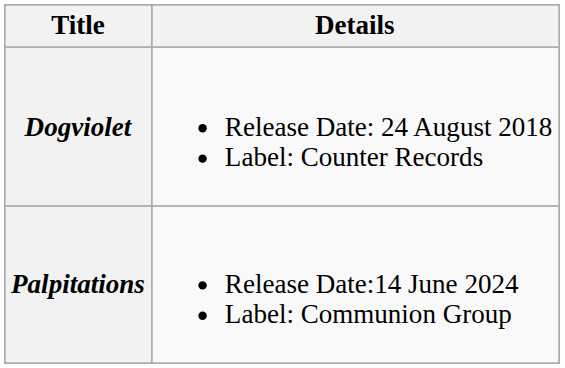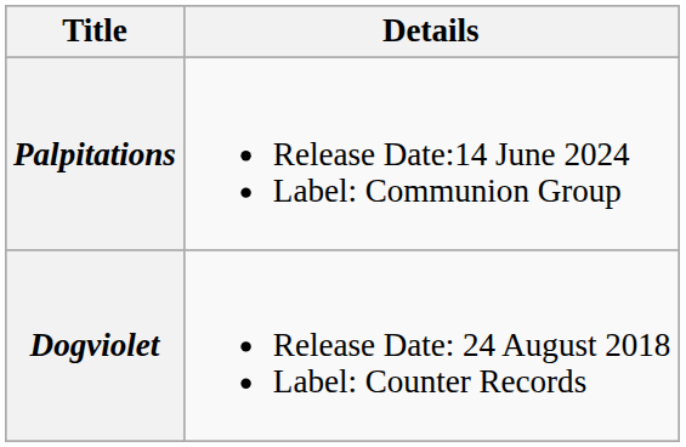 <table class="wikitable plainrowheaders">
 <tr>
 <th>Title</th>
 <th>Details</th>
 </tr>
 <tr>
+<th><em>Palpitations</em></th>
+<td><br><ul><li>Release Date:14 June 2024</li><li>Label: Communion Group</li></ul></td>
+</tr>
+<tr>
 <th scope="row"><strong><em>Dogviolet</em></strong></th>
 <td><br><ul><li>Release Date: 24 August 2018</li><li>Label: Counter Records</li></ul></td>
 </tr>
-<tr>
-<th><em>Palpitations</em></th>
-<td><br><ul><li>Release Date:14 June 2024</li><li>Label: Communion Group</li></ul></td>
-</tr>
 </table>
